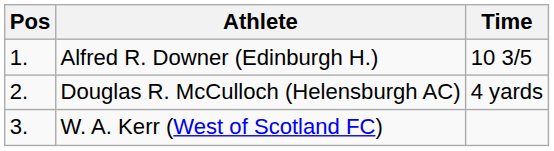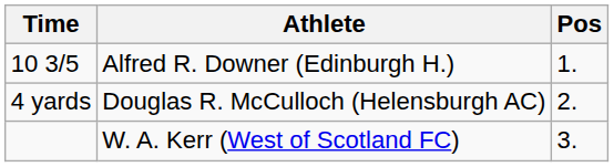 <table class="wikitable">
 <tr>
+<th>Time</th>
+<th>Athlete</th>
 <th>Pos</th>
-<th>Athlete</th>
-<th>Time</th>
 </tr>
 <tr>
+<td>10 3/5</td>
+<td>Alfred R. Downer (Edinburgh H.)</td>
 <td>1.</td>
-<td>Alfred R. Downer (Edinburgh H.)</td>
-<td>10 3/5</td>
 </tr>
 <tr>
+<td>4 yards</td>
+<td>Douglas R. McCulloch (Helensburgh AC)</td>
 <td>2.</td>
-<td>Douglas R. McCulloch (Helensburgh AC)</td>
-<td>4 yards</td>
 </tr>
 <tr>
+<td></td>
+<td>W. A. Kerr (<a href='#'>West of Scotland FC</a>)</td>
 <td>3.</td>
-<td>W. A. Kerr (<a href='#'>West of Scotland FC</a>)</td>
-<td></td>
 </tr>
 </table>
